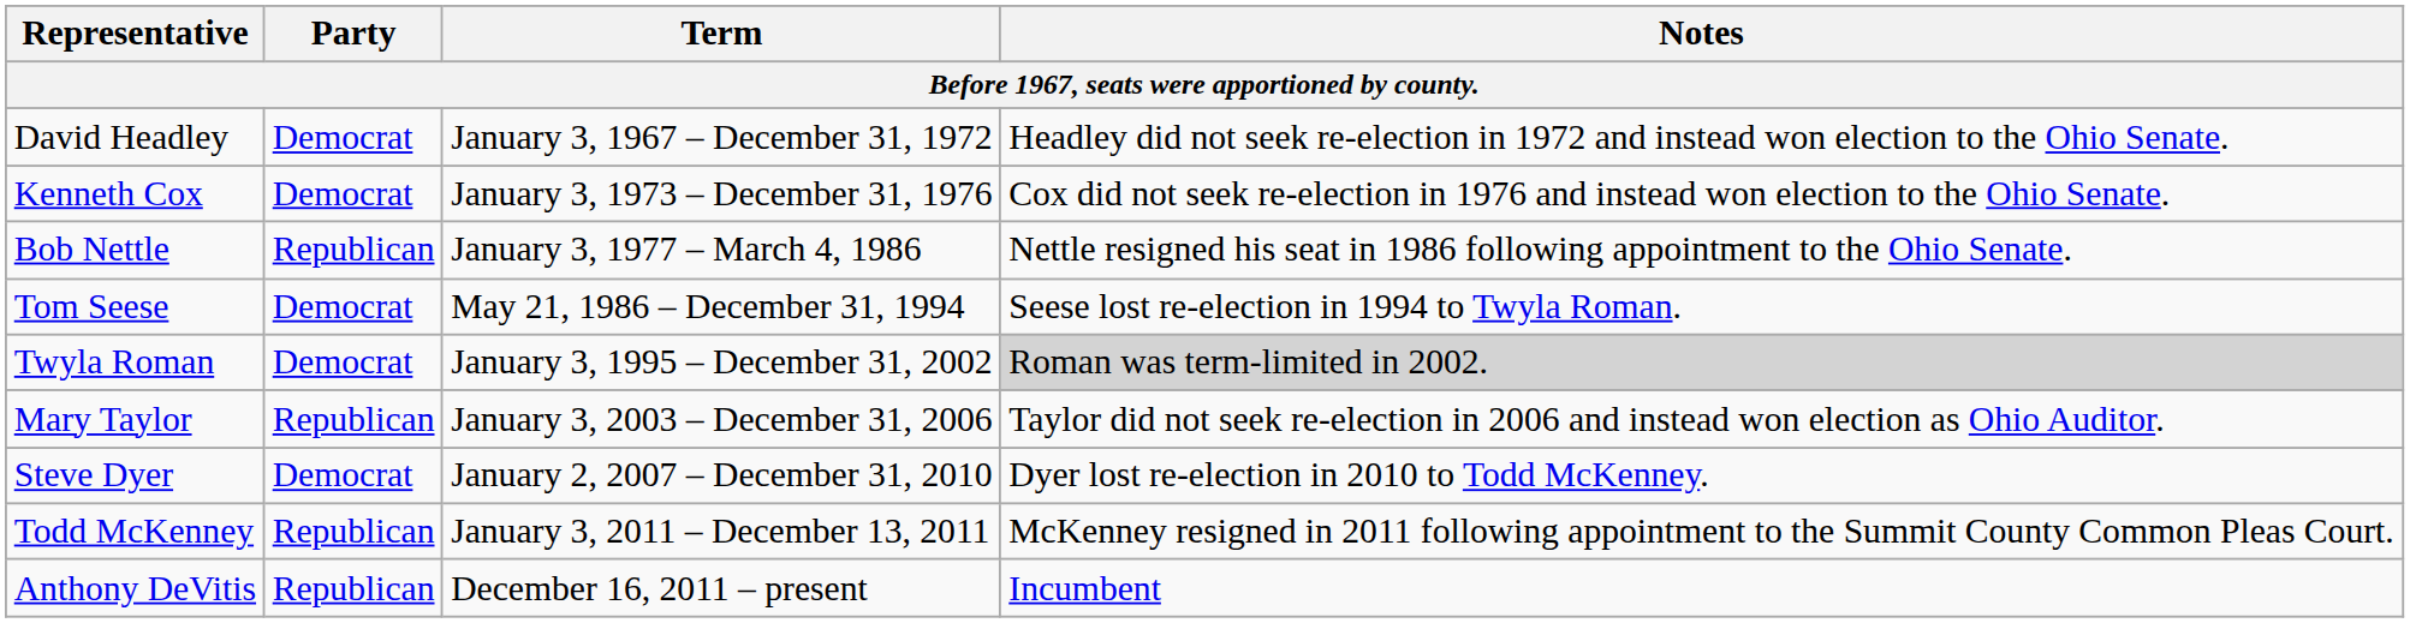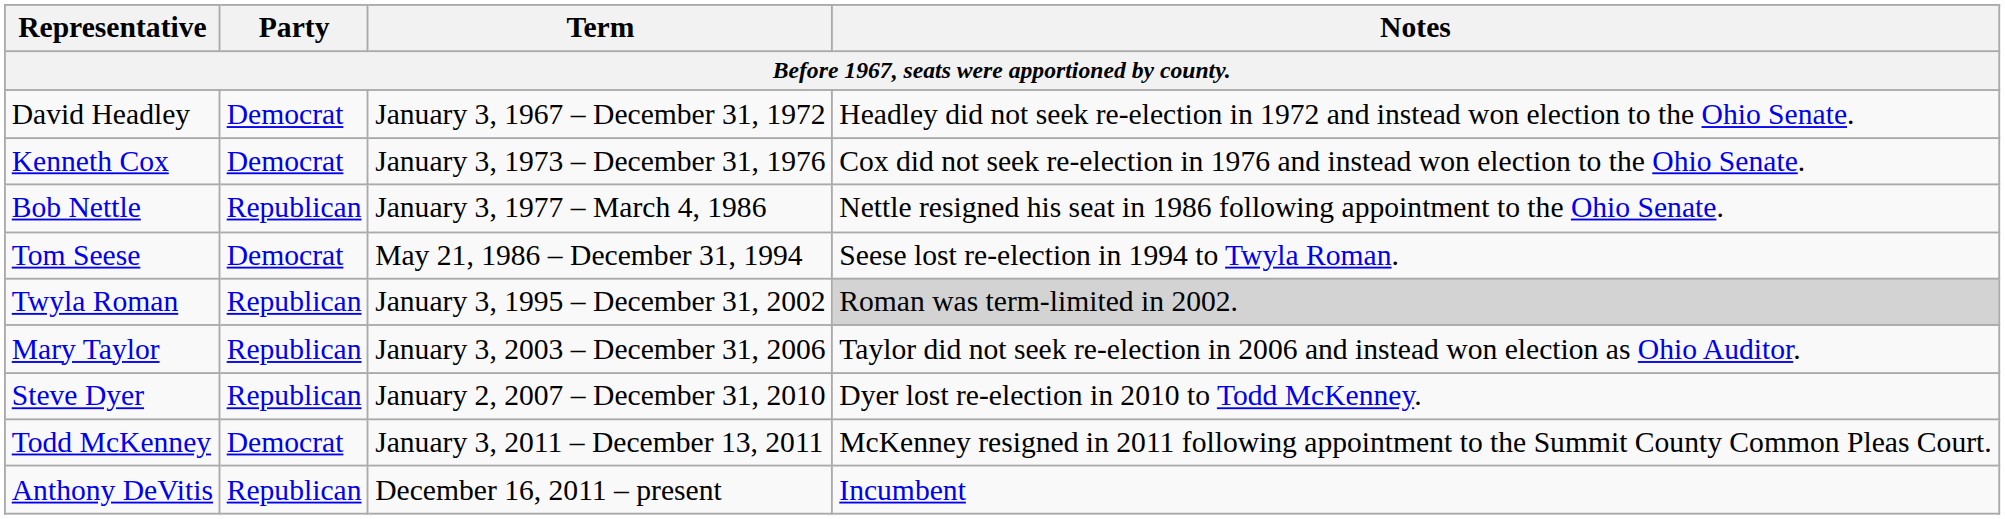 <table class=wikitable>
 <tr valign=bottom>
 <th>Representative</th>
 <th>Party</th>
 <th>Term</th>
 <th>Notes</th>
 </tr>
 <tr>
 <th colspan=5 style="font-size: 80%;"><em>Before 1967, seats were apportioned by county.</em></th>
 </tr>
 <tr>
 <td>David Headley</td>
 <td><a href='#'>Democrat</a></td>
 <td>January 3, 1967 – December 31, 1972</td>
 <td>Headley did not seek re-election in 1972 and instead won election to the <a href='#'>Ohio Senate</a>.</td>
 </tr>
 <tr>
 <td><a href='#'>Kenneth Cox</a></td>
 <td><a href='#'>Democrat</a></td>
 <td>January 3, 1973 – December 31, 1976</td>
 <td>Cox did not seek re-election in 1976 and instead won election to the <a href='#'>Ohio Senate</a>.</td>
 </tr>
 <tr>
 <td><a href='#'>Bob Nettle</a></td>
 <td><a href='#'>Republican</a></td>
 <td>January 3, 1977 – March 4, 1986</td>
 <td>Nettle resigned his seat in 1986 following appointment to the <a href='#'>Ohio Senate</a>.</td>
 </tr>
 <tr>
 <td><a href='#'>Tom Seese</a></td>
 <td><a href='#'>Democrat</a></td>
 <td>May 21, 1986 – December 31, 1994</td>
 <td>Seese lost re-election in 1994 to <a href='#'>Twyla Roman</a>.</td>
 </tr>
 <tr>
 <td><a href='#'>Twyla Roman</a></td>
-<td><a href='#'>Democrat</a></td>
+<td><a href='#'>Republican</a></td>
 <td>January 3, 1995 – December 31, 2002</td>
 <td style="background: lightgrey;">Roman was term-limited in 2002.</td>
 </tr>
 <tr>
 <td><a href='#'>Mary Taylor</a></td>
 <td><a href='#'>Republican</a></td>
 <td>January 3, 2003 – December 31, 2006</td>
 <td>Taylor did not seek re-election in 2006 and instead won election as <a href='#'>Ohio Auditor</a>.</td>
 </tr>
 <tr>
 <td><a href='#'>Steve Dyer</a></td>
-<td><a href='#'>Democrat</a></td>
+<td><a href='#'>Republican</a></td>
 <td>January 2, 2007 – December 31, 2010</td>
 <td>Dyer lost re-election in 2010 to <a href='#'>Todd McKenney</a>.</td>
 </tr>
 <tr>
 <td><a href='#'>Todd McKenney</a></td>
-<td><a href='#'>Republican</a></td>
+<td><a href='#'>Democrat</a></td>
 <td>January 3, 2011 – December 13, 2011</td>
 <td>McKenney resigned in 2011 following appointment to the Summit County Common Pleas Court.</td>
 </tr>
 <tr>
 <td><a href='#'>Anthony DeVitis</a></td>
 <td><a href='#'>Republican</a></td>
 <td>December 16, 2011 – present</td>
 <td><a href='#'>Incumbent</a></td>
 </tr>
 </table>
